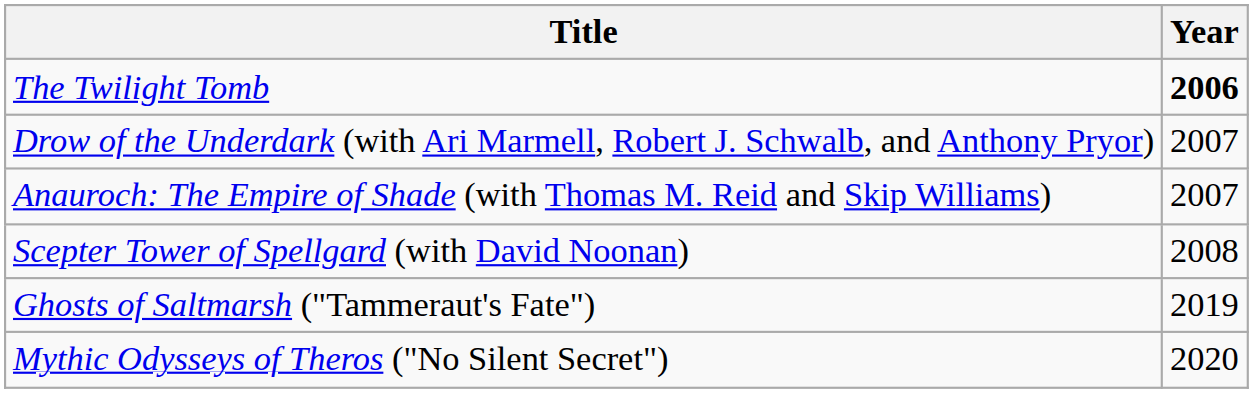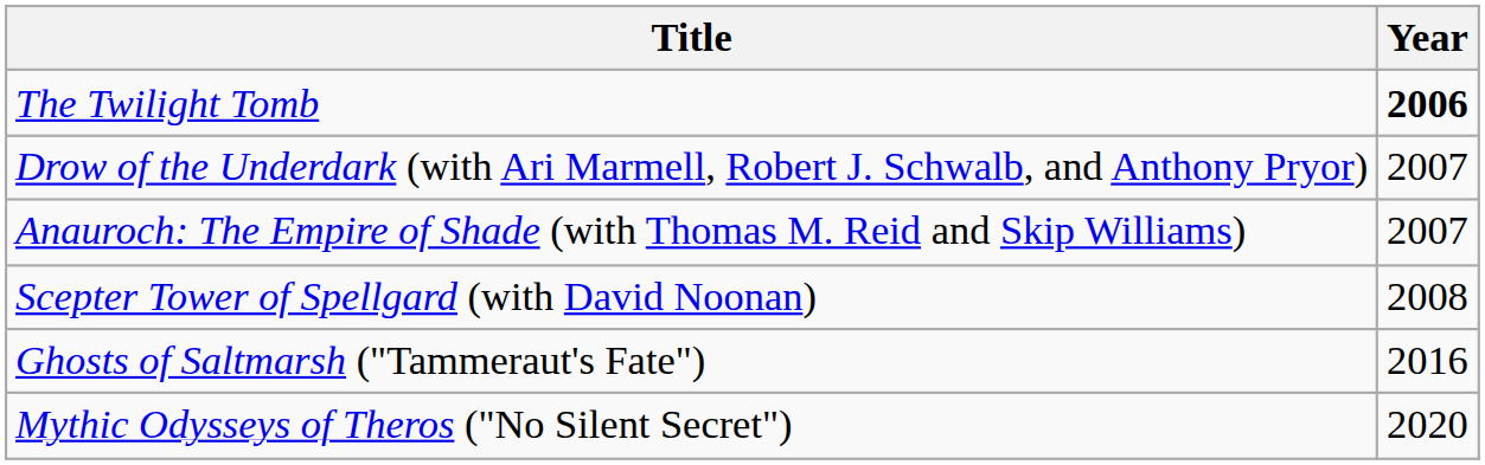 <table class="wikitable">
 <tr>
 <th>Title</th>
 <th>Year</th>
 </tr>
 <tr>
 <td><em><a href='#'>The Twilight Tomb</a></em></td>
 <td><strong>2006</strong></td>
 </tr>
 <tr>
 <td><em><a href='#'>Drow of the Underdark</a></em> (with <a href='#'>Ari Marmell</a>, <a href='#'>Robert J. Schwalb</a>, and <a href='#'>Anthony Pryor</a>)</td>
 <td>2007</td>
 </tr>
 <tr>
 <td><em><a href='#'>Anauroch: The Empire of Shade</a></em>  (with <a href='#'>Thomas M. Reid</a> and <a href='#'>Skip Williams</a>)</td>
 <td>2007</td>
 </tr>
 <tr>
 <td><em><a href='#'>Scepter Tower of Spellgard</a></em>  (with <a href='#'>David Noonan</a>)</td>
 <td>2008</td>
 </tr>
 <tr>
 <td><em><a href='#'>Ghosts of Saltmarsh</a></em> ("Tammeraut's Fate")</td>
-<td>2019</td>
+<td>2016</td>
 </tr>
 <tr>
 <td><em><a href='#'>Mythic Odysseys of Theros</a></em> ("No Silent Secret")</td>
 <td>2020</td>
 </tr>
 </table>
